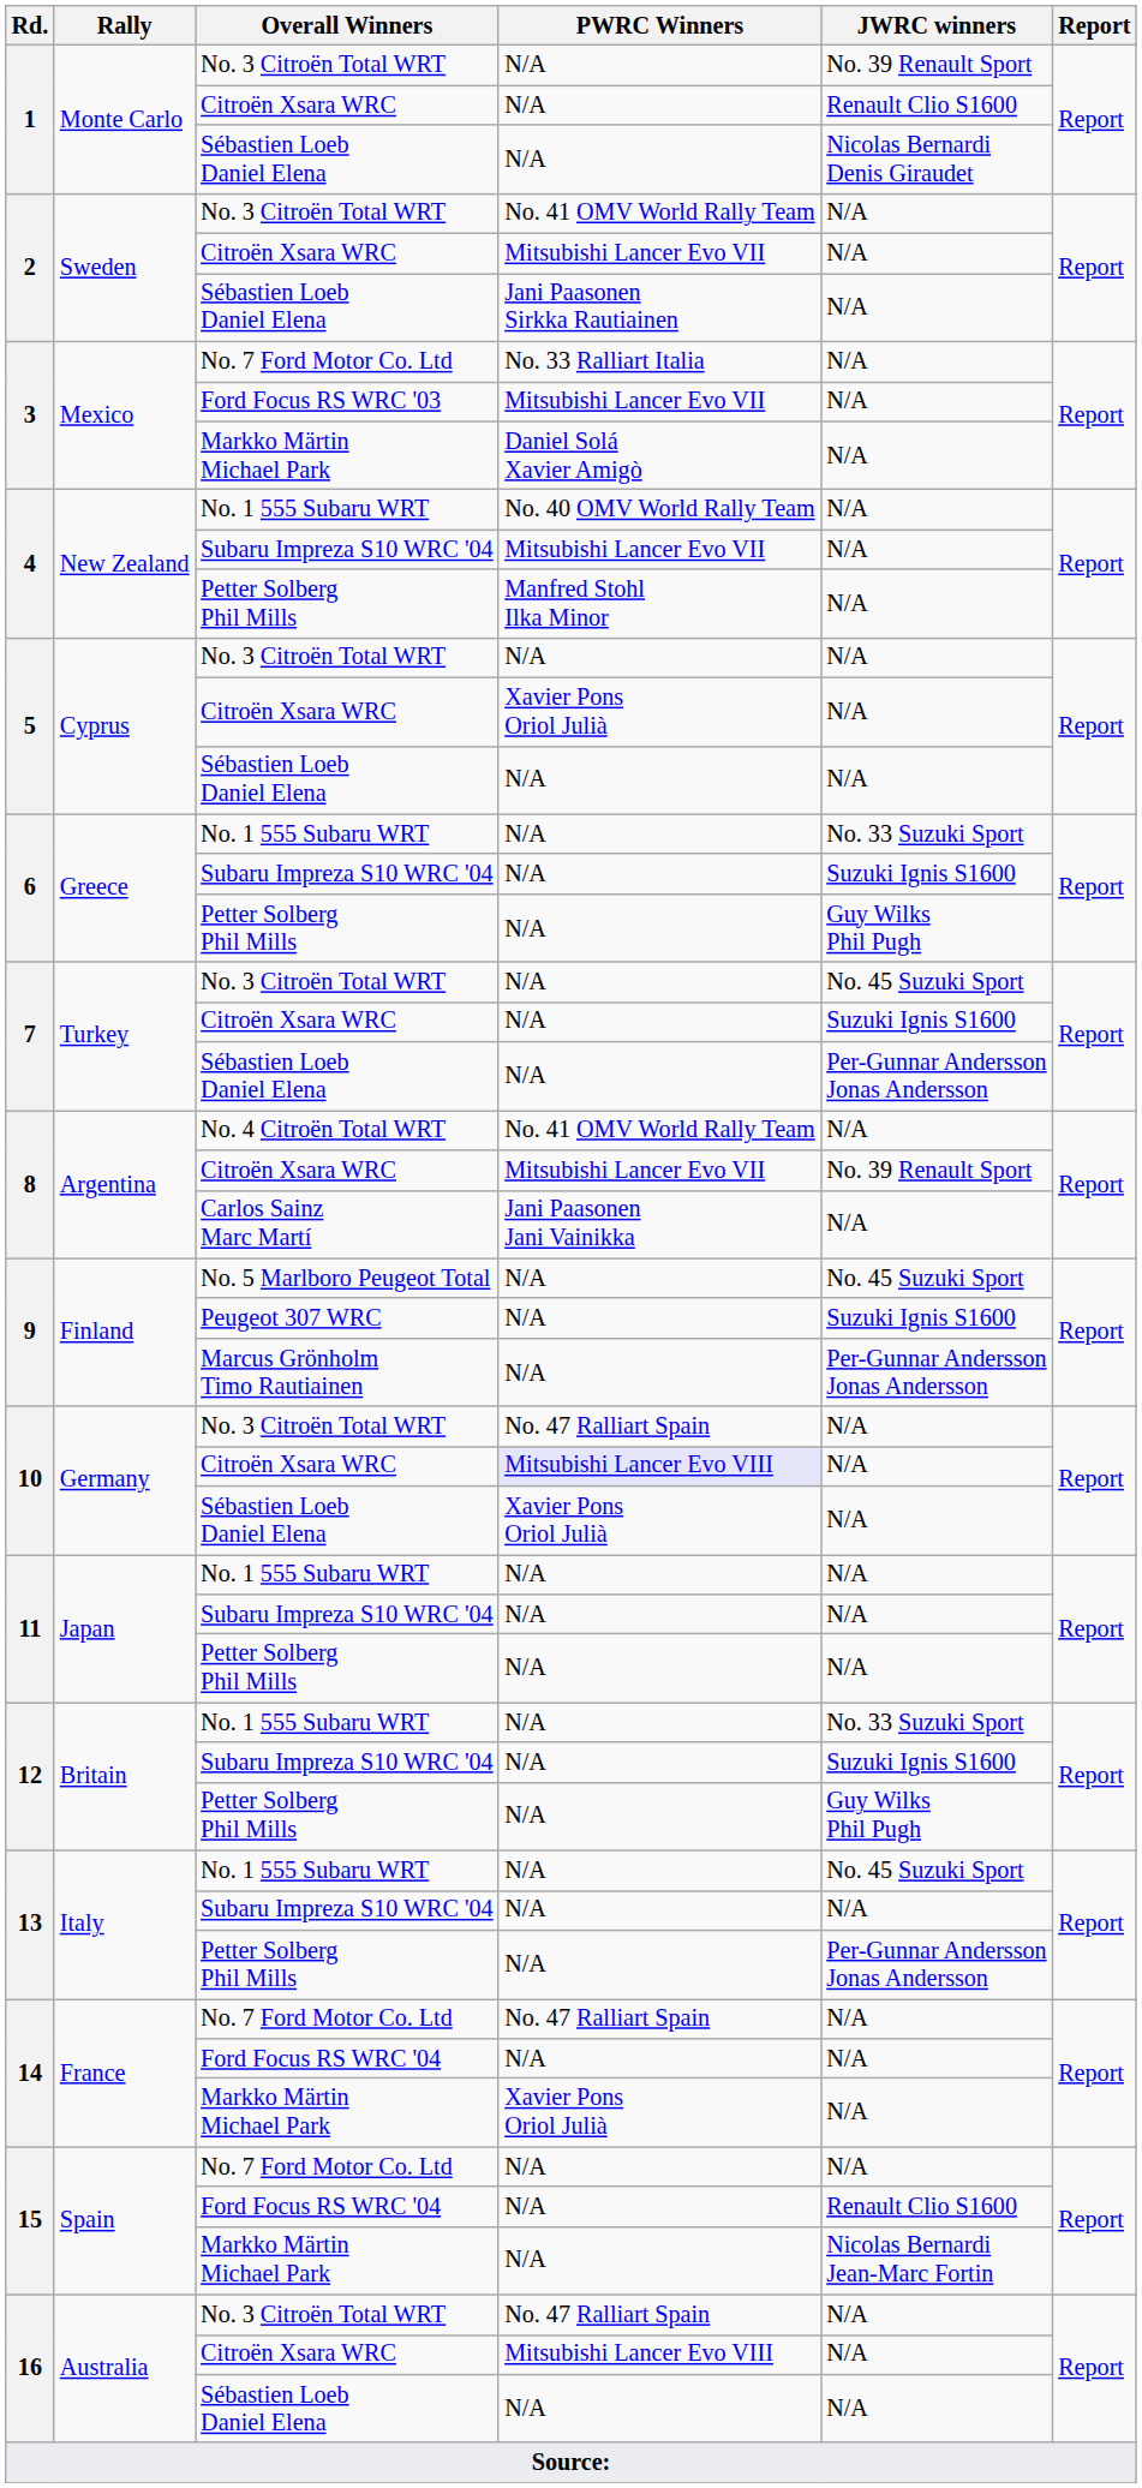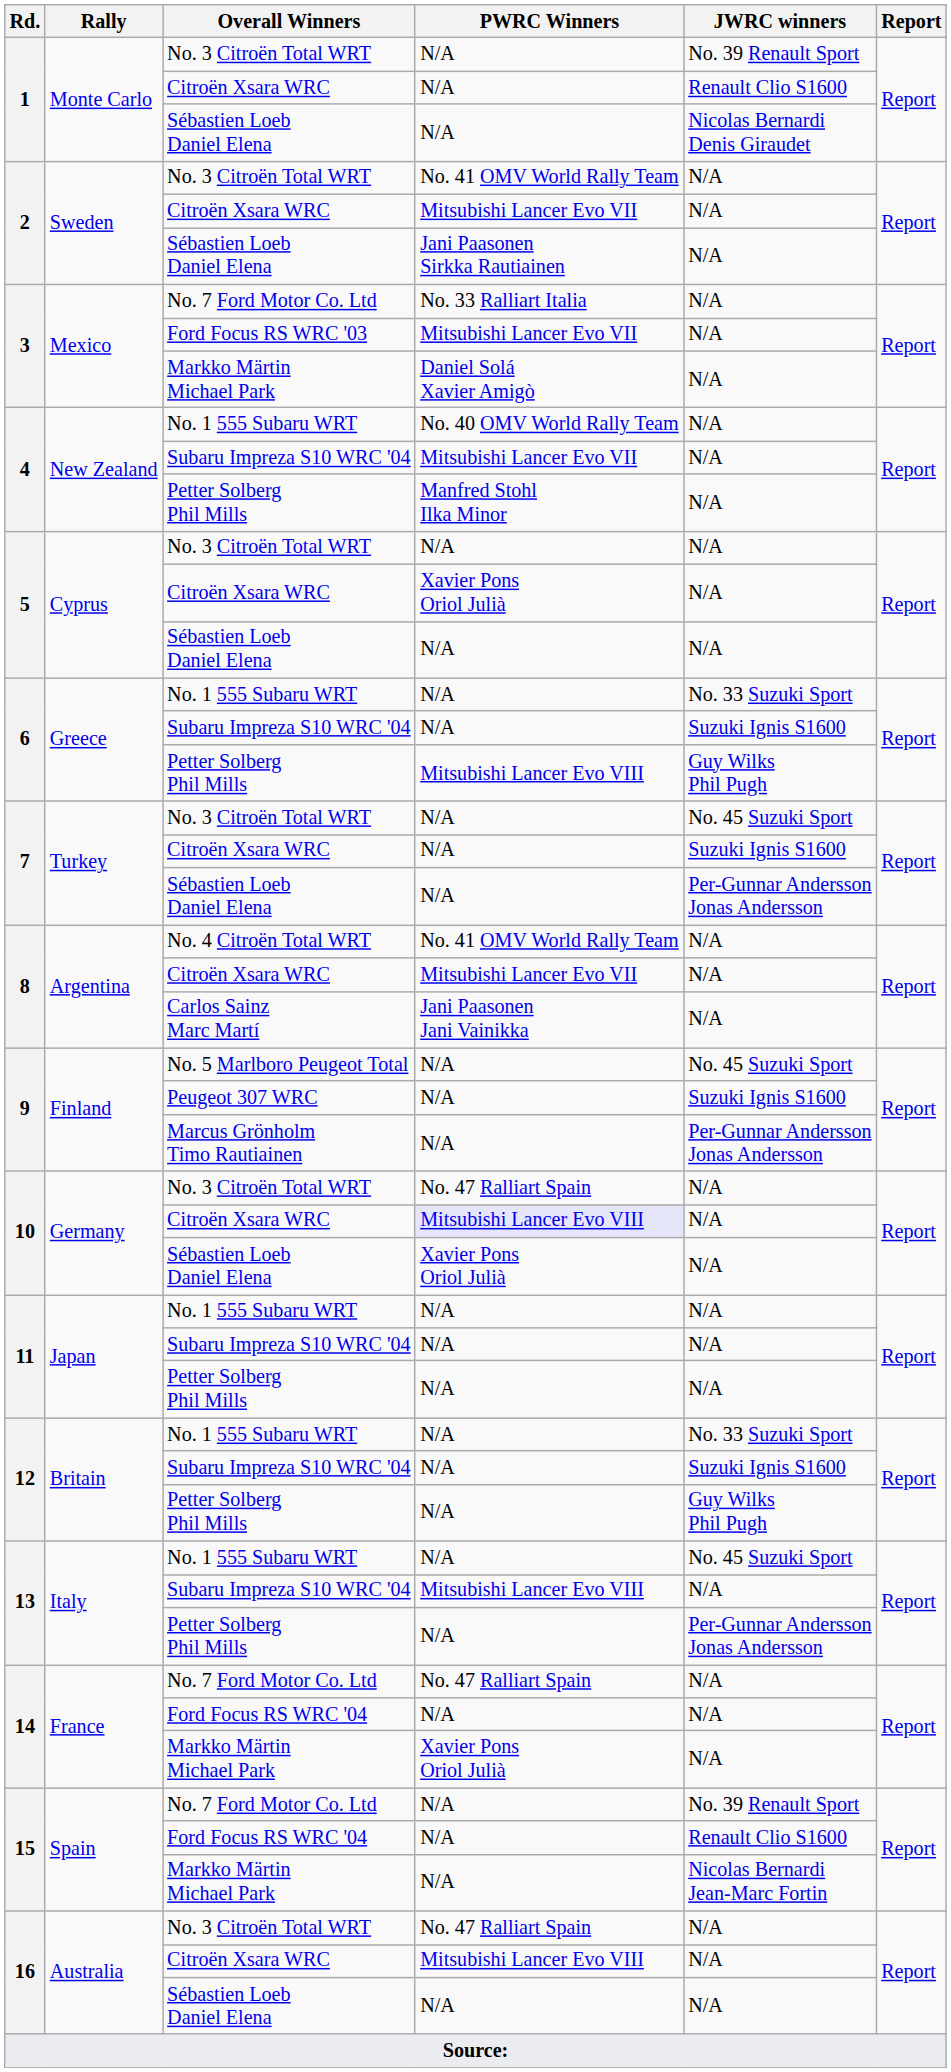 <table class="wikitable" style="font-size:85%;">
 <tr>
 <th>Rd.</th>
 <th>Rally</th>
 <th>Overall Winners</th>
 <th>PWRC Winners</th>
 <th>JWRC winners</th>
 <th>Report</th>
 </tr>
 <tr>
 <th rowspan="3">1</th>
 <td rowspan="3"> <a href='#'>Monte Carlo</a></td>
 <td nowrap=""> No. 3 <a href='#'>Citroën Total WRT</a></td>
 <td>N/A</td>
 <td> No. 39 <a href='#'>Renault Sport</a></td>
 <td rowspan="3"><a href='#'>Report</a></td>
 </tr>
 <tr>
 <td> <a href='#'>Citroën Xsara WRC</a></td>
 <td>N/A</td>
 <td> <a href='#'>Renault Clio S1600</a></td>
 </tr>
 <tr>
 <td> <a href='#'>Sébastien Loeb</a><br> <a href='#'>Daniel Elena</a></td>
 <td>N/A</td>
 <td> <a href='#'>Nicolas Bernardi</a><br> <a href='#'>Denis Giraudet</a></td>
 </tr>
 <tr>
 <th rowspan="3">2</th>
 <td rowspan="3"> <a href='#'>Sweden</a></td>
 <td nowrap=""> No. 3 <a href='#'>Citroën Total WRT</a></td>
 <td> No. 41 <a href='#'>OMV World Rally Team</a></td>
 <td>N/A</td>
 <td rowspan="3"><a href='#'>Report</a></td>
 </tr>
 <tr>
 <td> <a href='#'>Citroën Xsara WRC</a></td>
 <td> <a href='#'>Mitsubishi Lancer Evo VII</a></td>
 <td>N/A</td>
 </tr>
 <tr>
 <td> <a href='#'>Sébastien Loeb</a><br> <a href='#'>Daniel Elena</a></td>
 <td> <a href='#'>Jani Paasonen</a><br> <a href='#'>Sirkka Rautiainen</a></td>
 <td>N/A</td>
 </tr>
 <tr>
 <th rowspan="3">3</th>
 <td rowspan="3"> <a href='#'>Mexico</a></td>
 <td nowrap=""> No. 7 <a href='#'>Ford Motor Co. Ltd</a></td>
 <td> No. 33 <a href='#'>Ralliart Italia</a></td>
 <td>N/A</td>
 <td rowspan="3"><a href='#'>Report</a></td>
 </tr>
 <tr>
 <td> <a href='#'>Ford Focus RS WRC '03</a></td>
 <td> <a href='#'>Mitsubishi Lancer Evo VII</a></td>
 <td>N/A</td>
 </tr>
 <tr>
 <td> <a href='#'>Markko Märtin</a><br> <a href='#'>Michael Park</a></td>
 <td> <a href='#'>Daniel Solá</a><br> <a href='#'>Xavier Amigò</a></td>
 <td>N/A</td>
 </tr>
 <tr>
 <th rowspan="3">4</th>
 <td rowspan="3"> <a href='#'>New Zealand</a></td>
 <td nowrap=""> No. 1 <a href='#'>555 Subaru WRT</a></td>
 <td> No. 40 <a href='#'>OMV World Rally Team</a></td>
 <td>N/A</td>
 <td rowspan="3"><a href='#'>Report</a></td>
 </tr>
 <tr>
 <td> <a href='#'>Subaru Impreza S10 WRC '04</a></td>
 <td> <a href='#'>Mitsubishi Lancer Evo VII</a></td>
 <td>N/A</td>
 </tr>
 <tr>
 <td> <a href='#'>Petter Solberg</a><br> <a href='#'>Phil Mills</a></td>
 <td> <a href='#'>Manfred Stohl</a><br> <a href='#'>Ilka Minor</a></td>
 <td>N/A</td>
 </tr>
 <tr>
 <th rowspan="3">5</th>
 <td rowspan="3"> <a href='#'>Cyprus</a></td>
 <td nowrap=""> No. 3 <a href='#'>Citroën Total WRT</a></td>
 <td>N/A</td>
 <td>N/A</td>
 <td rowspan="3"><a href='#'>Report</a></td>
 </tr>
 <tr>
 <td> <a href='#'>Citroën Xsara WRC</a></td>
 <td> <a href='#'>Xavier Pons</a><br> <a href='#'>Oriol Julià</a></td>
 <td>N/A</td>
 </tr>
 <tr>
 <td> <a href='#'>Sébastien Loeb</a><br> <a href='#'>Daniel Elena</a></td>
 <td>N/A</td>
 <td>N/A</td>
 </tr>
 <tr>
 <th rowspan="3">6</th>
 <td rowspan="3"> <a href='#'>Greece</a></td>
 <td nowrap=""> No. 1 <a href='#'>555 Subaru WRT</a></td>
 <td>N/A</td>
 <td> No. 33 <a href='#'>Suzuki Sport</a></td>
 <td rowspan="3"><a href='#'>Report</a></td>
 </tr>
 <tr>
 <td> <a href='#'>Subaru Impreza S10 WRC '04</a></td>
 <td>N/A</td>
 <td> <a href='#'>Suzuki Ignis S1600</a></td>
 </tr>
 <tr>
 <td> <a href='#'>Petter Solberg</a><br> <a href='#'>Phil Mills</a></td>
-<td>N/A</td>
+<td> <a href='#'>Mitsubishi Lancer Evo VIII</a></td>
 <td> <a href='#'>Guy Wilks</a><br> <a href='#'>Phil Pugh</a></td>
 </tr>
 <tr>
 <th rowspan="3">7</th>
 <td rowspan="3"> <a href='#'>Turkey</a></td>
 <td nowrap=""> No. 3 <a href='#'>Citroën Total WRT</a></td>
 <td>N/A</td>
 <td> No. 45 <a href='#'>Suzuki Sport</a></td>
 <td rowspan="3"><a href='#'>Report</a></td>
 </tr>
 <tr>
 <td> <a href='#'>Citroën Xsara WRC</a></td>
 <td>N/A</td>
 <td> <a href='#'>Suzuki Ignis S1600</a></td>
 </tr>
 <tr>
 <td> <a href='#'>Sébastien Loeb</a><br> <a href='#'>Daniel Elena</a></td>
 <td>N/A</td>
 <td> <a href='#'>Per-Gunnar Andersson</a><br> <a href='#'>Jonas Andersson</a></td>
 </tr>
 <tr>
 <th rowspan="3">8</th>
 <td rowspan="3"> <a href='#'>Argentina</a></td>
 <td nowrap=""> No. 4 <a href='#'>Citroën Total WRT</a></td>
 <td> No. 41 <a href='#'>OMV World Rally Team</a></td>
 <td>N/A</td>
 <td rowspan="3"><a href='#'>Report</a></td>
 </tr>
 <tr>
 <td> <a href='#'>Citroën Xsara WRC</a></td>
 <td> <a href='#'>Mitsubishi Lancer Evo VII</a></td>
-<td> No. 39 <a href='#'>Renault Sport</a></td>
+<td>N/A</td>
 </tr>
 <tr>
 <td> <a href='#'>Carlos Sainz</a><br> <a href='#'>Marc Martí</a></td>
 <td> <a href='#'>Jani Paasonen</a><br> <a href='#'>Jani Vainikka</a></td>
 <td>N/A</td>
 </tr>
 <tr>
 <th rowspan="3">9</th>
 <td rowspan="3"> <a href='#'>Finland</a></td>
 <td> No. 5 <a href='#'>Marlboro Peugeot Total</a></td>
 <td>N/A</td>
 <td> No. 45 <a href='#'>Suzuki Sport</a></td>
 <td rowspan="3"><a href='#'>Report</a></td>
 </tr>
 <tr>
 <td> <a href='#'>Peugeot 307 WRC</a></td>
 <td>N/A</td>
 <td> <a href='#'>Suzuki Ignis S1600</a></td>
 </tr>
 <tr>
 <td> <a href='#'>Marcus Grönholm</a><br> <a href='#'>Timo Rautiainen</a></td>
 <td>N/A</td>
 <td> <a href='#'>Per-Gunnar Andersson</a><br> <a href='#'>Jonas Andersson</a></td>
 </tr>
 <tr>
 <th rowspan="3">10</th>
 <td rowspan="3"> <a href='#'>Germany</a></td>
 <td> No. 3 <a href='#'>Citroën Total WRT</a></td>
 <td> No. 47 <a href='#'>Ralliart Spain</a></td>
 <td>N/A</td>
 <td rowspan="3"><a href='#'>Report</a></td>
 </tr>
 <tr>
 <td> <a href='#'>Citroën Xsara WRC</a></td>
 <td style="background: lavender;"> <a href='#'>Mitsubishi Lancer Evo VIII</a></td>
 <td>N/A</td>
 </tr>
 <tr>
 <td> <a href='#'>Sébastien Loeb</a><br> <a href='#'>Daniel Elena</a></td>
 <td> <a href='#'>Xavier Pons</a><br> <a href='#'>Oriol Julià</a></td>
 <td>N/A</td>
 </tr>
 <tr>
 <th rowspan="3">11</th>
 <td rowspan="3"> <a href='#'>Japan</a></td>
 <td> No. 1 <a href='#'>555 Subaru WRT</a></td>
 <td>N/A</td>
 <td>N/A</td>
 <td rowspan="3"><a href='#'>Report</a></td>
 </tr>
 <tr>
 <td> <a href='#'>Subaru Impreza S10 WRC '04</a></td>
 <td>N/A</td>
 <td>N/A</td>
 </tr>
 <tr>
 <td> <a href='#'>Petter Solberg</a><br> <a href='#'>Phil Mills</a></td>
 <td>N/A</td>
 <td>N/A</td>
 </tr>
 <tr>
 <th rowspan="3">12</th>
 <td rowspan="3"> <a href='#'>Britain</a></td>
 <td> No. 1 <a href='#'>555 Subaru WRT</a></td>
 <td>N/A</td>
 <td> No. 33 <a href='#'>Suzuki Sport</a></td>
 <td rowspan="3"><a href='#'>Report</a></td>
 </tr>
 <tr>
 <td> <a href='#'>Subaru Impreza S10 WRC '04</a></td>
 <td>N/A</td>
 <td> <a href='#'>Suzuki Ignis S1600</a></td>
 </tr>
 <tr>
 <td> <a href='#'>Petter Solberg</a><br> <a href='#'>Phil Mills</a></td>
 <td>N/A</td>
 <td> <a href='#'>Guy Wilks</a><br> <a href='#'>Phil Pugh</a></td>
 </tr>
 <tr>
 <th rowspan="3">13</th>
 <td rowspan="3"> <a href='#'>Italy</a></td>
 <td> No. 1 <a href='#'>555 Subaru WRT</a></td>
 <td>N/A</td>
 <td> No. 45 <a href='#'>Suzuki Sport</a></td>
 <td rowspan="3"><a href='#'>Report</a></td>
 </tr>
 <tr>
 <td> <a href='#'>Subaru Impreza S10 WRC '04</a></td>
-<td>N/A</td>
+<td> <a href='#'>Mitsubishi Lancer Evo VIII</a></td>
 <td>N/A</td>
 </tr>
 <tr>
 <td> <a href='#'>Petter Solberg</a><br> <a href='#'>Phil Mills</a></td>
 <td>N/A</td>
 <td> <a href='#'>Per-Gunnar Andersson</a><br> <a href='#'>Jonas Andersson</a></td>
 </tr>
 <tr>
 <th rowspan="3">14</th>
 <td rowspan="3"> <a href='#'>France</a></td>
 <td> No. 7 <a href='#'>Ford Motor Co. Ltd</a></td>
 <td> No. 47 <a href='#'>Ralliart Spain</a></td>
 <td>N/A</td>
 <td rowspan="3"><a href='#'>Report</a></td>
 </tr>
 <tr>
 <td> <a href='#'>Ford Focus RS WRC '04</a></td>
 <td>N/A</td>
 <td>N/A</td>
 </tr>
 <tr>
 <td> <a href='#'>Markko Märtin</a><br> <a href='#'>Michael Park</a></td>
 <td> <a href='#'>Xavier Pons</a><br> <a href='#'>Oriol Julià</a></td>
 <td>N/A</td>
 </tr>
 <tr>
 <th rowspan="3">15</th>
 <td rowspan="3"> <a href='#'>Spain</a></td>
 <td> No. 7 <a href='#'>Ford Motor Co. Ltd</a></td>
 <td>N/A</td>
-<td>N/A</td>
+<td> No. 39 <a href='#'>Renault Sport</a></td>
 <td rowspan="3"><a href='#'>Report</a></td>
 </tr>
 <tr>
 <td> <a href='#'>Ford Focus RS WRC '04</a></td>
 <td>N/A</td>
 <td> <a href='#'>Renault Clio S1600</a></td>
 </tr>
 <tr>
 <td> <a href='#'>Markko Märtin</a><br> <a href='#'>Michael Park</a></td>
 <td>N/A</td>
 <td> <a href='#'>Nicolas Bernardi</a><br> <a href='#'>Jean-Marc Fortin</a></td>
 </tr>
 <tr>
 <th rowspan="3">16</th>
 <td rowspan="3"> <a href='#'>Australia</a></td>
 <td> No. 3 <a href='#'>Citroën Total WRT</a></td>
 <td> No. 47 <a href='#'>Ralliart Spain</a></td>
 <td>N/A</td>
 <td rowspan="3"><a href='#'>Report</a></td>
 </tr>
 <tr>
 <td> <a href='#'>Citroën Xsara WRC</a></td>
 <td> <a href='#'>Mitsubishi Lancer Evo VIII</a></td>
 <td>N/A</td>
 </tr>
 <tr>
 <td> <a href='#'>Sébastien Loeb</a><br> <a href='#'>Daniel Elena</a></td>
 <td>N/A</td>
 <td>N/A</td>
 </tr>
 <tr class="sortbottom">
 <td colspan="6" style="background-color:#EAECF0;text-align:center"><strong>Source:</strong></td>
 </tr>
 </table>
